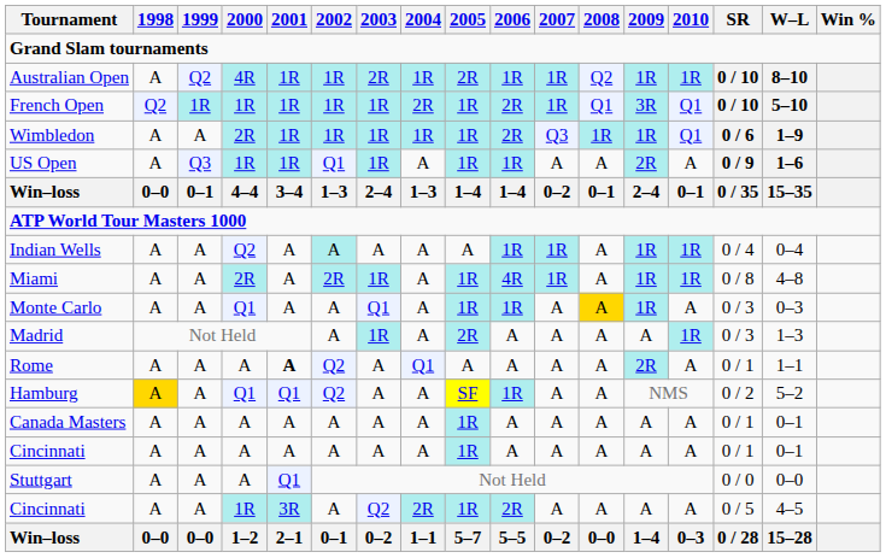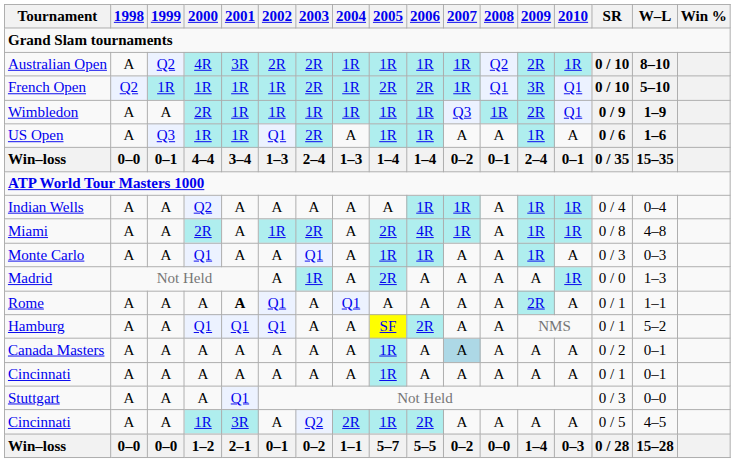 <table class="wikitable" style="text-align:center;">
 <tr>
 <th>Tournament</th>
 <th><a href='#'>1998</a></th>
 <th><a href='#'>1999</a></th>
 <th><a href='#'>2000</a></th>
 <th><a href='#'>2001</a></th>
 <th><a href='#'>2002</a></th>
 <th><a href='#'>2003</a></th>
 <th><a href='#'>2004</a></th>
 <th><a href='#'>2005</a></th>
 <th><a href='#'>2006</a></th>
 <th><a href='#'>2007</a></th>
 <th><a href='#'>2008</a></th>
 <th><a href='#'>2009</a></th>
 <th><a href='#'>2010</a></th>
 <th>SR</th>
 <th>W–L</th>
 <th>Win %</th>
 </tr>
 <tr>
 <td colspan="17" style="text-align:left;"><strong>Grand Slam tournaments</strong></td>
 </tr>
 <tr>
 <td align=left><a href='#'>Australian Open</a></td>
 <td>A</td>
 <td bgcolor=ecf2ff><a href='#'>Q2</a></td>
 <td bgcolor=afeeee><a href='#'>4R</a></td>
-<td bgcolor=afeeee><a href='#'>1R</a></td>
-<td bgcolor=afeeee><a href='#'>1R</a></td>
+<td bgcolor=afeeee><a href='#'>3R</a></td>
 <td bgcolor=afeeee><a href='#'>2R</a></td>
-<td bgcolor=afeeee><a href='#'>1R</a></td>
 <td bgcolor=afeeee><a href='#'>2R</a></td>
 <td bgcolor=afeeee><a href='#'>1R</a></td>
 <td bgcolor=afeeee><a href='#'>1R</a></td>
+<td bgcolor=afeeee><a href='#'>1R</a></td>
+<td bgcolor=afeeee><a href='#'>1R</a></td>
 <td bgcolor=ecf2ff><a href='#'>Q2</a></td>
-<td bgcolor=afeeee><a href='#'>1R</a></td>
+<td bgcolor=afeeee><a href='#'>2R</a></td>
 <td bgcolor=afeeee><a href='#'>1R</a></td>
 <th>0 / 10</th>
 <th>8–10</th>
 <th></th>
 </tr>
 <tr>
 <td align=left><a href='#'>French Open</a></td>
 <td bgcolor=ecf2ff><a href='#'>Q2</a></td>
 <td bgcolor=afeeee><a href='#'>1R</a></td>
 <td bgcolor=afeeee><a href='#'>1R</a></td>
 <td bgcolor=afeeee><a href='#'>1R</a></td>
 <td bgcolor=afeeee><a href='#'>1R</a></td>
+<td bgcolor=afeeee><a href='#'>2R</a></td>
 <td bgcolor=afeeee><a href='#'>1R</a></td>
 <td bgcolor=afeeee><a href='#'>2R</a></td>
-<td bgcolor=afeeee><a href='#'>1R</a></td>
 <td bgcolor=afeeee><a href='#'>2R</a></td>
 <td bgcolor=afeeee><a href='#'>1R</a></td>
 <td bgcolor=ecf2ff><a href='#'>Q1</a></td>
 <td bgcolor=afeeee><a href='#'>3R</a></td>
 <td bgcolor=ecf2ff><a href='#'>Q1</a></td>
 <th>0 / 10</th>
 <th>5–10</th>
 <th></th>
 </tr>
 <tr>
 <td align=left><a href='#'>Wimbledon</a></td>
 <td>A</td>
 <td>A</td>
 <td bgcolor=afeeee><a href='#'>2R</a></td>
 <td bgcolor=afeeee><a href='#'>1R</a></td>
 <td bgcolor=afeeee><a href='#'>1R</a></td>
 <td bgcolor=afeeee><a href='#'>1R</a></td>
 <td bgcolor=afeeee><a href='#'>1R</a></td>
 <td bgcolor=afeeee><a href='#'>1R</a></td>
-<td bgcolor=afeeee><a href='#'>2R</a></td>
+<td bgcolor=afeeee><a href='#'>1R</a></td>
 <td bgcolor=ecf2ff><a href='#'>Q3</a></td>
 <td bgcolor=afeeee><a href='#'>1R</a></td>
-<td bgcolor=afeeee><a href='#'>1R</a></td>
+<td bgcolor=afeeee><a href='#'>2R</a></td>
 <td bgcolor=ecf2ff><a href='#'>Q1</a></td>
-<th>0 / 6</th>
+<th>0 / 9</th>
 <th>1–9</th>
 <th></th>
 </tr>
 <tr>
 <td align=left><a href='#'>US Open</a></td>
 <td>A</td>
 <td bgcolor=ecf2ff><a href='#'>Q3</a></td>
 <td bgcolor=afeeee><a href='#'>1R</a></td>
 <td bgcolor=afeeee><a href='#'>1R</a></td>
 <td bgcolor=ecf2ff><a href='#'>Q1</a></td>
-<td bgcolor=afeeee><a href='#'>1R</a></td>
+<td bgcolor=afeeee><a href='#'>2R</a></td>
 <td>A</td>
 <td bgcolor=afeeee><a href='#'>1R</a></td>
 <td bgcolor=afeeee><a href='#'>1R</a></td>
 <td>A</td>
 <td>A</td>
-<td bgcolor=afeeee><a href='#'>2R</a></td>
+<td bgcolor=afeeee><a href='#'>1R</a></td>
 <td>A</td>
-<th>0 / 9</th>
+<th>0 / 6</th>
 <th>1–6</th>
 <th></th>
 </tr>
 <tr>
 <th style=text-align:left>Win–loss</th>
 <th>0–0</th>
 <th>0–1</th>
 <th>4–4</th>
 <th>3–4</th>
 <th>1–3</th>
 <th>2–4</th>
 <th>1–3</th>
 <th>1–4</th>
 <th>1–4</th>
 <th>0–2</th>
 <th>0–1</th>
 <th>2–4</th>
 <th>0–1</th>
 <th>0 / 35</th>
 <th>15–35</th>
 <th></th>
 </tr>
 <tr>
 <td colspan=20 style=text-align:left><strong><a href='#'>ATP World Tour Masters 1000</a></strong></td>
 </tr>
 <tr>
 <td align=left><a href='#'>Indian Wells</a></td>
 <td>A</td>
 <td>A</td>
 <td bgcolor=ecf2ff><a href='#'>Q2</a></td>
 <td>A</td>
-<td style="background: paleturquoise;">A</td>
+<td>A</td>
 <td>A</td>
 <td>A</td>
 <td>A</td>
 <td bgcolor=afeeee><a href='#'>1R</a></td>
 <td bgcolor=afeeee><a href='#'>1R</a></td>
 <td>A</td>
 <td bgcolor=afeeee><a href='#'>1R</a></td>
 <td bgcolor=afeeee><a href='#'>1R</a></td>
 <td>0 / 4</td>
 <td>0–4</td>
 <td></td>
 </tr>
 <tr>
 <td align=left><a href='#'>Miami</a></td>
 <td>A</td>
 <td>A</td>
 <td bgcolor=afeeee><a href='#'>2R</a></td>
 <td>A</td>
+<td bgcolor=afeeee><a href='#'>1R</a></td>
 <td bgcolor=afeeee><a href='#'>2R</a></td>
-<td bgcolor=afeeee><a href='#'>1R</a></td>
 <td>A</td>
-<td bgcolor=afeeee><a href='#'>1R</a></td>
+<td bgcolor=afeeee><a href='#'>2R</a></td>
 <td bgcolor=afeeee><a href='#'>4R</a></td>
 <td bgcolor=afeeee><a href='#'>1R</a></td>
 <td>A</td>
 <td bgcolor=afeeee><a href='#'>1R</a></td>
 <td bgcolor=afeeee><a href='#'>1R</a></td>
 <td>0 / 8</td>
 <td>4–8</td>
 <td></td>
 </tr>
 <tr>
 <td align=left><a href='#'>Monte Carlo</a></td>
 <td>A</td>
 <td>A</td>
 <td bgcolor=ecf2ff><a href='#'>Q1</a></td>
 <td>A</td>
 <td>A</td>
 <td bgcolor=ecf2ff><a href='#'>Q1</a></td>
 <td>A</td>
 <td bgcolor=afeeee><a href='#'>1R</a></td>
 <td bgcolor=afeeee><a href='#'>1R</a></td>
 <td>A</td>
-<td style="background: gold;">A</td>
+<td>A</td>
 <td bgcolor=afeeee><a href='#'>1R</a></td>
 <td>A</td>
 <td>0 / 3</td>
 <td>0–3</td>
 <td></td>
 </tr>
 <tr>
 <td align=left><a href='#'>Madrid</a></td>
 <td colspan=4 style=color:#767676>Not Held</td>
 <td>A</td>
 <td bgcolor=afeeee><a href='#'>1R</a></td>
 <td>A</td>
 <td bgcolor=afeeee><a href='#'>2R</a></td>
 <td>A</td>
 <td>A</td>
 <td>A</td>
 <td>A</td>
 <td bgcolor=afeeee><a href='#'>1R</a></td>
-<td>0 / 3</td>
+<td>0 / 0</td>
 <td>1–3</td>
 <td></td>
 </tr>
 <tr>
 <td align=left><a href='#'>Rome</a></td>
 <td>A</td>
 <td>A</td>
 <td>A</td>
 <td><strong>A</strong></td>
-<td bgcolor=ecf2ff><a href='#'>Q2</a></td>
+<td bgcolor=ecf2ff><a href='#'>Q1</a></td>
 <td>A</td>
 <td bgcolor=ecf2ff><a href='#'>Q1</a></td>
 <td>A</td>
 <td>A</td>
 <td>A</td>
 <td>A</td>
 <td bgcolor=afeeee><a href='#'>2R</a></td>
 <td>A</td>
 <td>0 / 1</td>
 <td>1–1</td>
 <td></td>
 </tr>
 <tr>
 <td align=left><a href='#'>Hamburg</a></td>
-<td style="background: gold;">A</td>
+<td>A</td>
 <td>A</td>
 <td bgcolor=ecf2ff><a href='#'>Q1</a></td>
 <td bgcolor=ecf2ff><a href='#'>Q1</a></td>
-<td bgcolor=ecf2ff><a href='#'>Q2</a></td>
+<td bgcolor=ecf2ff><a href='#'>Q1</a></td>
 <td>A</td>
 <td>A</td>
 <td bgcolor=yellow><a href='#'>SF</a></td>
-<td bgcolor=afeeee><a href='#'>1R</a></td>
+<td bgcolor=afeeee><a href='#'>2R</a></td>
 <td>A</td>
 <td>A</td>
 <td colspan=2 style=color:#767676>NMS</td>
-<td>0 / 2</td>
+<td>0 / 1</td>
 <td>5–2</td>
 <td></td>
 </tr>
 <tr>
 <td align=left><a href='#'>Canada Masters</a></td>
 <td>A</td>
 <td>A</td>
 <td>A</td>
 <td>A</td>
 <td>A</td>
 <td>A</td>
 <td>A</td>
 <td bgcolor=afeeee><a href='#'>1R</a></td>
 <td>A</td>
+<td style="background: lightblue;">A</td>
 <td>A</td>
 <td>A</td>
 <td>A</td>
-<td>A</td>
-<td>0 / 1</td>
+<td>0 / 2</td>
 <td>0–1</td>
 <td></td>
 </tr>
 <tr>
 <td align=left><a href='#'>Cincinnati</a></td>
 <td>A</td>
 <td>A</td>
 <td>A</td>
 <td>A</td>
 <td>A</td>
 <td>A</td>
 <td>A</td>
 <td bgcolor=afeeee><a href='#'>1R</a></td>
 <td>A</td>
 <td>A</td>
 <td>A</td>
 <td>A</td>
 <td>A</td>
 <td>0 / 1</td>
 <td>0–1</td>
 <td></td>
 </tr>
 <tr>
 <td align=left><a href='#'>Stuttgart</a></td>
 <td>A</td>
 <td>A</td>
 <td>A</td>
 <td bgcolor=ecf2ff><a href='#'>Q1</a></td>
 <td colspan=9 style=color:#767676>Not Held</td>
-<td>0 / 0</td>
+<td>0 / 3</td>
 <td>0–0</td>
 <td></td>
 </tr>
 <tr>
 <td align=left><a href='#'>Cincinnati</a></td>
 <td>A</td>
 <td>A</td>
 <td bgcolor=afeeee><a href='#'>1R</a></td>
 <td bgcolor=afeeee><a href='#'>3R</a></td>
 <td>A</td>
 <td bgcolor=ecf2ff><a href='#'>Q2</a></td>
 <td bgcolor=afeeee><a href='#'>2R</a></td>
 <td bgcolor=afeeee><a href='#'>1R</a></td>
 <td bgcolor=afeeee><a href='#'>2R</a></td>
 <td>A</td>
 <td>A</td>
 <td>A</td>
 <td>A</td>
 <td>0 / 5</td>
 <td>4–5</td>
 <td></td>
 </tr>
 <tr>
 <th style=text-align:left>Win–loss</th>
 <th>0–0</th>
 <th>0–0</th>
 <th>1–2</th>
 <th>2–1</th>
 <th>0–1</th>
 <th>0–2</th>
 <th>1–1</th>
 <th>5–7</th>
 <th>5–5</th>
 <th>0–2</th>
 <th>0–0</th>
 <th>1–4</th>
 <th>0–3</th>
 <th>0 / 28</th>
 <th>15–28</th>
 <th></th>
 </tr>
 </table>
